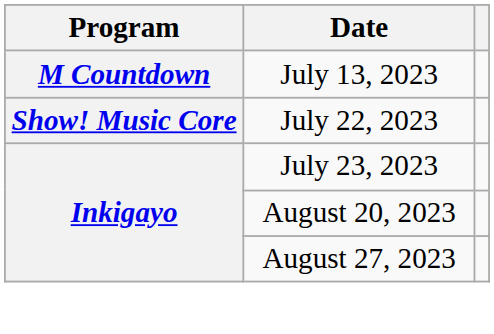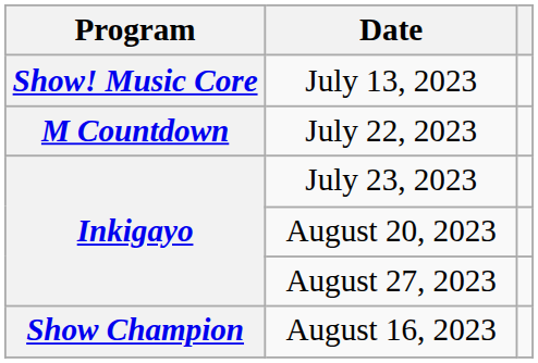 <table class="wikitable plainrowheaders sortable" style="text-align:center;">
 <tr>
 <th scope="col">Program</th>
 <th scope="col" width="120">Date</th>
 <th scope="col" class="unsortable"></th>
 </tr>
 <tr>
-<th scope="row"><em><a href='#'>M Countdown</a></em></th>
+<th scope="row"><em><a href='#'>Show! Music Core</a></em></th>
 <td>July 13, 2023</td>
 <td style="text-align:center"></td>
 </tr>
 <tr>
-<th scope="row"><em><a href='#'>Show! Music Core</a></em></th>
+<th scope="row"><em><a href='#'>M Countdown</a></em></th>
 <td>July 22, 2023</td>
 <td style="text-align:center"></td>
 </tr>
 <tr>
 <th scope="row" rowspan="3"><em><a href='#'>Inkigayo</a></em></th>
 <td>July 23, 2023</td>
 <td style="text-align:center"></td>
 </tr>
 <tr>
 <td>August 20, 2023</td>
 <td style="text-align:center"></td>
 </tr>
 <tr>
 <td>August 27, 2023</td>
 <td></td>
 </tr>
+<tr>
+<th scope="row"><em><a href='#'>Show Champion</a></em></th>
+<td>August 16, 2023</td>
+<td style="text-align:center"></td>
+</tr>
 </table>
